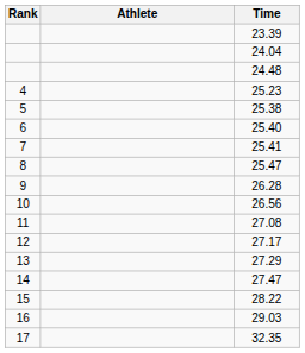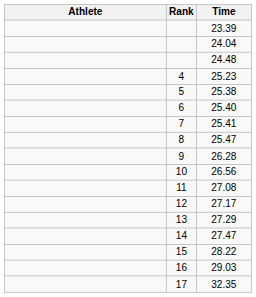 <table class=wikitable style="text-align:center">
 <tr>
+<th width=250>Athlete</th>
 <th width=40>Rank</th>
-<th width=250>Athlete</th>
 <th width=80>Time</th>
 </tr>
 <tr>
+<td align=left></td>
 <td></td>
-<td align=left></td>
 <td>23.39</td>
 </tr>
 <tr>
+<td align=left></td>
 <td></td>
-<td align=left></td>
 <td>24.04</td>
 </tr>
 <tr>
+<td align=left></td>
 <td></td>
-<td align=left></td>
 <td>24.48</td>
 </tr>
 <tr>
+<td align=left></td>
 <td>4</td>
-<td align=left></td>
 <td>25.23</td>
 </tr>
 <tr>
+<td align=left></td>
 <td>5</td>
-<td align=left></td>
 <td>25.38</td>
 </tr>
 <tr>
+<td align=left></td>
 <td>6</td>
-<td align=left></td>
 <td>25.40</td>
 </tr>
 <tr>
+<td align=left></td>
 <td>7</td>
-<td align=left></td>
 <td>25.41</td>
 </tr>
 <tr>
+<td align=left></td>
 <td>8</td>
-<td align=left></td>
 <td>25.47</td>
 </tr>
 <tr>
+<td align=left></td>
 <td>9</td>
-<td align=left></td>
 <td>26.28</td>
 </tr>
 <tr>
+<td align=left></td>
 <td>10</td>
-<td align=left></td>
 <td>26.56</td>
 </tr>
 <tr>
+<td align=left></td>
 <td>11</td>
-<td align=left></td>
 <td>27.08</td>
 </tr>
 <tr>
+<td align=left></td>
 <td>12</td>
-<td align=left></td>
 <td>27.17</td>
 </tr>
 <tr>
+<td align=left></td>
 <td>13</td>
-<td align=left></td>
 <td>27.29</td>
 </tr>
 <tr>
+<td align=left></td>
 <td>14</td>
-<td align=left></td>
 <td>27.47</td>
 </tr>
 <tr>
+<td align=left></td>
 <td>15</td>
-<td align=left></td>
 <td>28.22</td>
 </tr>
 <tr>
+<td align=left></td>
 <td>16</td>
-<td align=left></td>
 <td>29.03</td>
 </tr>
 <tr>
+<td align=left></td>
 <td>17</td>
-<td align=left></td>
 <td>32.35</td>
 </tr>
 </table>
